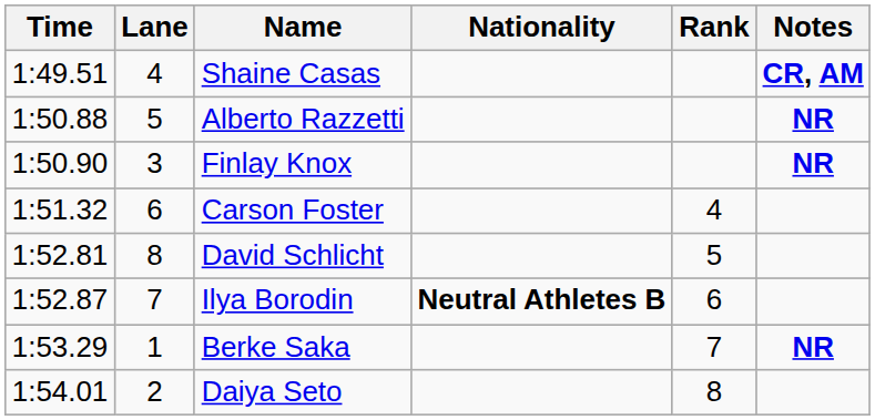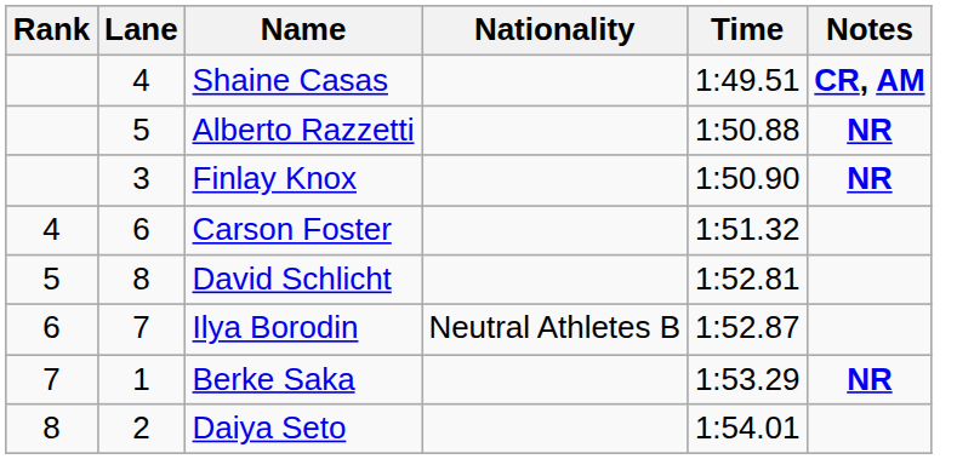 <table class="wikitable sortable" style="text-align:center">
 <tr>
-<th>Time</th>
+<th>Rank</th>
 <th>Lane</th>
 <th>Name</th>
 <th>Nationality</th>
-<th>Rank</th>
+<th>Time</th>
 <th>Notes</th>
 </tr>
 <tr>
-<td>1:49.51</td>
+<td></td>
 <td>4</td>
 <td align=left><a href='#'>Shaine Casas</a></td>
 <td align=left></td>
-<td></td>
+<td>1:49.51</td>
 <td><strong><a href='#'>CR</a>, <a href='#'>AM</a></strong></td>
 </tr>
 <tr>
-<td>1:50.88</td>
+<td></td>
 <td>5</td>
 <td align=left><a href='#'>Alberto Razzetti</a></td>
 <td align=left></td>
-<td></td>
+<td>1:50.88</td>
 <td><strong><a href='#'>NR</a></strong></td>
 </tr>
 <tr>
-<td>1:50.90</td>
+<td></td>
 <td>3</td>
 <td align=left><a href='#'>Finlay Knox</a></td>
 <td align=left></td>
-<td></td>
+<td>1:50.90</td>
 <td><strong><a href='#'>NR</a></strong></td>
 </tr>
 <tr>
-<td>1:51.32</td>
+<td>4</td>
 <td>6</td>
 <td align=left><a href='#'>Carson Foster</a></td>
 <td align=left></td>
-<td>4</td>
+<td>1:51.32</td>
 <td></td>
 </tr>
 <tr>
-<td>1:52.81</td>
+<td>5</td>
 <td>8</td>
 <td align=left><a href='#'>David Schlicht</a></td>
 <td align=left></td>
-<td>5</td>
+<td>1:52.81</td>
 <td></td>
 </tr>
 <tr>
-<td>1:52.87</td>
+<td>6</td>
 <td>7</td>
 <td align=left><a href='#'>Ilya Borodin</a></td>
-<td align=left><strong> Neutral Athletes B</strong></td>
-<td>6</td>
+<td align=left> Neutral Athletes B</td>
+<td>1:52.87</td>
 <td></td>
 </tr>
 <tr>
-<td>1:53.29</td>
+<td>7</td>
 <td>1</td>
 <td align=left><a href='#'>Berke Saka</a></td>
 <td align=left></td>
-<td>7</td>
+<td>1:53.29</td>
 <td><strong><a href='#'>NR</a></strong></td>
 </tr>
 <tr>
-<td>1:54.01</td>
+<td>8</td>
 <td>2</td>
 <td align=left><a href='#'>Daiya Seto</a></td>
 <td align=left></td>
-<td>8</td>
+<td>1:54.01</td>
 <td></td>
 </tr>
 </table>
